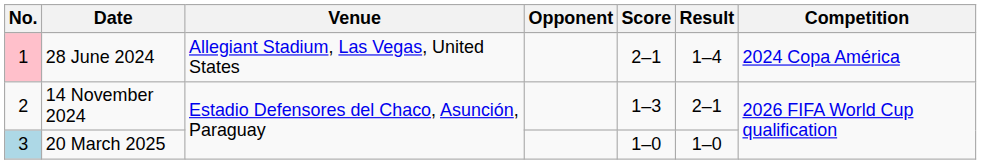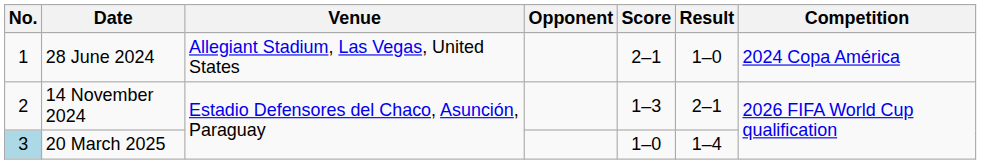 <table class="wikitable sortable">
 <tr>
 <th scope="col">No.</th>
 <th scope="col">Date</th>
 <th scope="col">Venue</th>
 <th scope="col">Opponent</th>
 <th scope="col">Score</th>
 <th scope="col">Result</th>
 <th scope="col">Competition</th>
 </tr>
 <tr>
-<td align="center" style="background: pink;">1</td>
+<td align="center">1</td>
 <td>28 June 2024</td>
 <td><a href='#'>Allegiant Stadium</a>, <a href='#'>Las Vegas</a>, United States</td>
 <td></td>
 <td align=center>2–1</td>
-<td align="center">1–4</td>
+<td align=center>1–0</td>
 <td><a href='#'>2024 Copa América</a></td>
 </tr>
 <tr>
 <td align="center">2</td>
 <td>14 November 2024</td>
 <td rowspan=2><a href='#'>Estadio Defensores del Chaco</a>, <a href='#'>Asunción</a>, Paraguay</td>
 <td></td>
 <td align="center">1–3</td>
 <td align=center>2–1</td>
 <td rowspan=2><a href='#'>2026 FIFA World Cup qualification</a></td>
 </tr>
 <tr>
 <td align="center" style="background: lightblue;">3</td>
 <td>20 March 2025</td>
 <td></td>
 <td align=center>1–0</td>
-<td align=center>1–0</td>
+<td align="center">1–4</td>
 </tr>
 </table>
